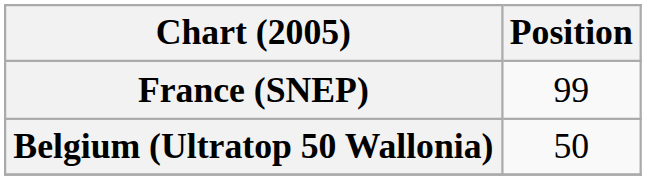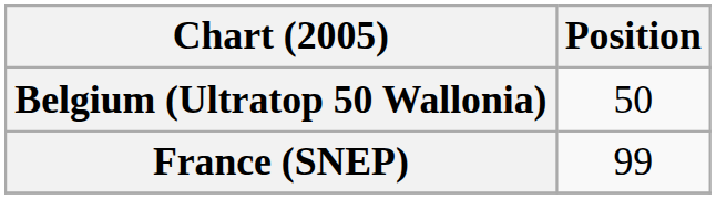 <table class="wikitable sortable plainrowheaders" style="text-align:center">
 <tr>
 <th scope="col">Chart (2005)</th>
 <th scope="col">Position</th>
 </tr>
 <tr>
+<th scope="row">Belgium (Ultratop 50 Wallonia)</th>
+<td>50</td>
+</tr>
+<tr>
 <th scope="row">France (SNEP)</th>
 <td>99</td>
 </tr>
 <tr>
-<th scope="row">Belgium (Ultratop 50 Wallonia)</th>
-<td>50</td>
-</tr>
-<tr>
 </tr>
 </table>
